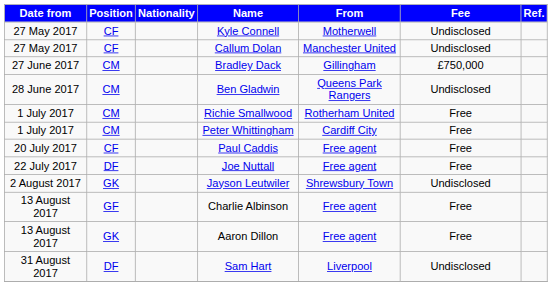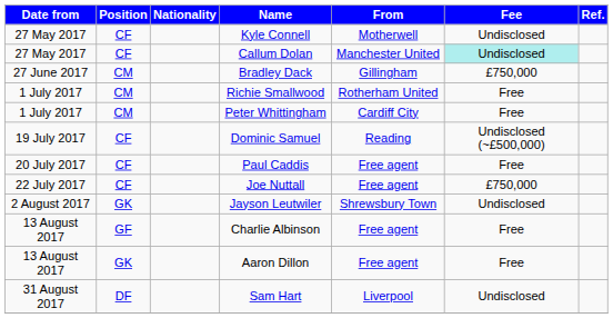 <table class="wikitable" style="text-align:center; font-size:90%; ">
 <tr>
 <th style="background:#0000FF; color:white; width:100px;">Date from</th>
 <th style="background:#0000FF; color:white; width:50px;">Position</th>
 <th style="background:#0000FF; color:white; width:50px;">Nationality</th>
 <th style="background:#0000FF; color:white; width:125px;">Name</th>
 <th style="background:#0000FF; color:white; width:125px;">From</th>
 <th style="background:#0000FF; color:white; width:150px;">Fee</th>
 <th style="background:#0000FF; color:white; width:25px;">Ref.</th>
 </tr>
 <tr>
 <td>27 May 2017</td>
 <td><a href='#'>CF</a></td>
 <td></td>
 <td><a href='#'>Kyle Connell</a></td>
 <td><a href='#'>Motherwell</a></td>
 <td>Undisclosed</td>
 <td></td>
 </tr>
 <tr>
 <td>27 May 2017</td>
 <td><a href='#'>CF</a></td>
 <td></td>
 <td><a href='#'>Callum Dolan</a></td>
 <td><a href='#'>Manchester United</a></td>
-<td>Undisclosed</td>
+<td style="background: paleturquoise;">Undisclosed</td>
 <td></td>
 </tr>
 <tr>
 <td>27 June 2017</td>
 <td><a href='#'>CM</a></td>
 <td></td>
 <td><a href='#'>Bradley Dack</a></td>
 <td><a href='#'>Gillingham</a></td>
 <td>£750,000</td>
-<td></td>
-</tr>
-<tr>
-<td>28 June 2017</td>
-<td><a href='#'>CM</a></td>
-<td></td>
-<td><a href='#'>Ben Gladwin</a></td>
-<td><a href='#'>Queens Park Rangers</a></td>
-<td>Undisclosed</td>
 <td></td>
 </tr>
 <tr>
 <td>1 July 2017</td>
 <td><a href='#'>CM</a></td>
 <td></td>
 <td><a href='#'>Richie Smallwood</a></td>
 <td><a href='#'>Rotherham United</a></td>
 <td>Free</td>
 <td></td>
 </tr>
 <tr>
 <td>1 July 2017</td>
 <td><a href='#'>CM</a></td>
 <td></td>
 <td><a href='#'>Peter Whittingham</a></td>
 <td><a href='#'>Cardiff City</a></td>
 <td>Free</td>
 <td></td>
 </tr>
 <tr>
+<td>19 July 2017</td>
+<td><a href='#'>CF</a></td>
+<td></td>
+<td><a href='#'>Dominic Samuel</a></td>
+<td><a href='#'>Reading</a></td>
+<td>Undisclosed (~£500,000)</td>
+<td></td>
+</tr>
+<tr>
 <td>20 July 2017</td>
 <td><a href='#'>CF</a></td>
 <td></td>
 <td><a href='#'>Paul Caddis</a></td>
 <td><a href='#'>Free agent</a> </td>
 <td>Free</td>
 <td></td>
 </tr>
 <tr>
 <td>22 July 2017</td>
-<td><a href='#'>DF</a></td>
+<td><a href='#'>CF</a></td>
 <td></td>
 <td><a href='#'>Joe Nuttall</a></td>
 <td><a href='#'>Free agent</a> </td>
-<td>Free</td>
+<td>£750,000</td>
 <td></td>
 </tr>
 <tr>
 <td>2 August 2017</td>
 <td><a href='#'>GK</a></td>
 <td></td>
 <td><a href='#'>Jayson Leutwiler</a></td>
 <td><a href='#'>Shrewsbury Town</a></td>
 <td>Undisclosed</td>
 <td></td>
 </tr>
 <tr>
 <td>13 August 2017</td>
 <td><a href='#'>GF</a></td>
 <td></td>
 <td>Charlie Albinson</td>
 <td><a href='#'>Free agent</a> </td>
 <td>Free</td>
 <td></td>
 </tr>
 <tr>
 <td>13 August 2017</td>
 <td><a href='#'>GK</a></td>
 <td></td>
 <td>Aaron Dillon</td>
 <td><a href='#'>Free agent</a> </td>
 <td>Free</td>
 <td></td>
 </tr>
 <tr>
 <td>31 August 2017</td>
 <td><a href='#'>DF</a></td>
 <td></td>
 <td><a href='#'>Sam Hart</a></td>
 <td><a href='#'>Liverpool</a></td>
 <td>Undisclosed</td>
 <td></td>
 </tr>
 <tr>
 </tr>
 </table>
